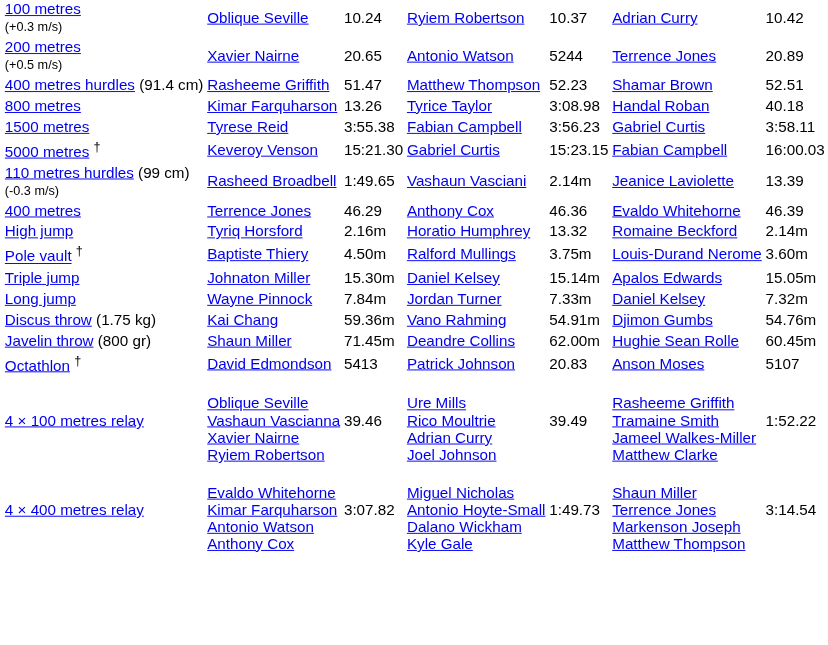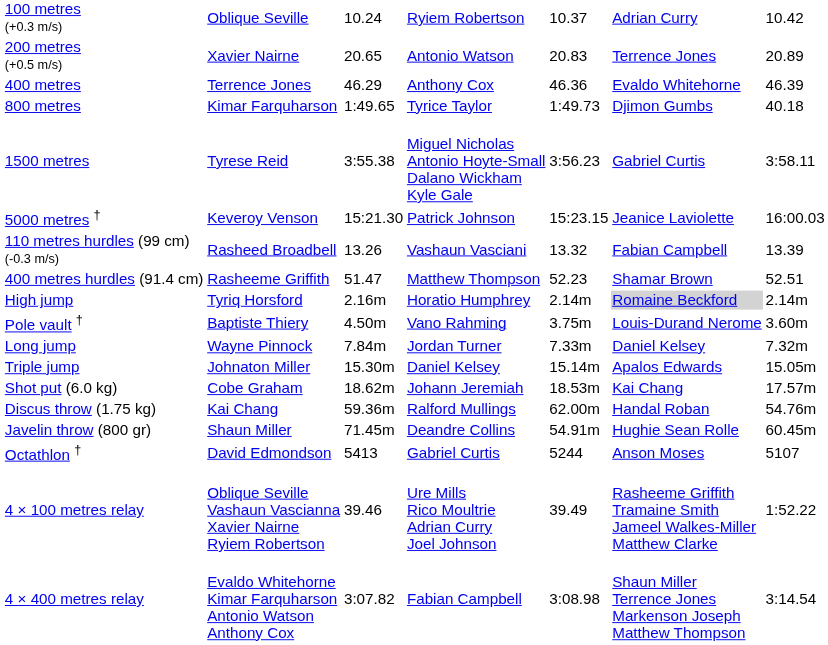 <table>
 <tr>
 <td><a href='#'>100 metres</a> <br> <small>(+0.3 m/s)</small></td>
 <td align=left><a href='#'>Oblique Seville</a> <br> </td>
 <td>10.24</td>
 <td align=left><a href='#'>Ryiem Robertson</a> <br> </td>
 <td>10.37</td>
 <td align=left><a href='#'>Adrian Curry</a> <br> </td>
 <td>10.42</td>
 </tr>
 <tr>
 <td><a href='#'>200 metres</a> <br> <small>(+0.5 m/s)</small></td>
 <td align=left><a href='#'>Xavier Nairne</a> <br> </td>
 <td>20.65</td>
 <td align=left><a href='#'>Antonio Watson</a> <br> </td>
-<td>5244</td>
+<td>20.83</td>
 <td align=left><a href='#'>Terrence Jones</a> <br> </td>
 <td>20.89</td>
+</tr>
+<tr>
+<td><a href='#'>400 metres</a></td>
+<td align=left><a href='#'>Terrence Jones</a> <br> </td>
+<td>46.29</td>
+<td align=left><a href='#'>Anthony Cox</a> <br> </td>
+<td>46.36</td>
+<td align=left><a href='#'>Evaldo Whitehorne</a> <br> </td>
+<td>46.39</td>
+</tr>
+<tr>
+<td><a href='#'>800 metres</a></td>
+<td align=left><a href='#'>Kimar Farquharson</a> <br> </td>
+<td>1:49.65</td>
+<td align=left><a href='#'>Tyrice Taylor</a> <br> </td>
+<td>1:49.73</td>
+<td align=left><a href='#'>Djimon Gumbs</a> <br> </td>
+<td>40.18</td>
+</tr>
+<tr>
+<td><a href='#'>1500 metres</a></td>
+<td align=left><a href='#'>Tyrese Reid</a> <br> </td>
+<td>3:55.38</td>
+<td align=left> <br> <a href='#'>Miguel Nicholas</a> <br> <a href='#'>Antonio Hoyte-Small</a> <br> <a href='#'>Dalano Wickham</a> <br> <a href='#'>Kyle Gale</a></td>
+<td>3:56.23</td>
+<td align=left><a href='#'>Gabriel Curtis</a> <br> </td>
+<td>3:58.11</td>
+</tr>
+<tr>
+<td><a href='#'>5000 metres</a> <sup>†</sup></td>
+<td align=left><a href='#'>Keveroy Venson</a> <br> </td>
+<td>15:21.30</td>
+<td align=left><a href='#'>Patrick Johnson</a> <br> </td>
+<td>15:23.15</td>
+<td align=left><a href='#'>Jeanice Laviolette</a> <br> </td>
+<td>16:00.03</td>
+</tr>
+<tr>
+<td><a href='#'>110 metres hurdles</a> (99 cm) <br> <small>(-0.3 m/s)</small></td>
+<td align=left><a href='#'>Rasheed Broadbell</a> <br> </td>
+<td>13.26</td>
+<td align=left><a href='#'>Vashaun Vasciani</a> <br> </td>
+<td>13.32</td>
+<td align=left><a href='#'>Fabian Campbell</a> <br> </td>
+<td>13.39</td>
 </tr>
 <tr>
 <td><a href='#'>400 metres hurdles</a> (91.4 cm)</td>
 <td align=left><a href='#'>Rasheeme Griffith</a> <br> </td>
 <td>51.47</td>
 <td align=left><a href='#'>Matthew Thompson</a> <br> </td>
 <td>52.23</td>
 <td align=left><a href='#'>Shamar Brown</a> <br> </td>
 <td>52.51</td>
 </tr>
 <tr>
-<td><a href='#'>800 metres</a></td>
-<td align=left><a href='#'>Kimar Farquharson</a> <br> </td>
-<td>13.26</td>
-<td align=left><a href='#'>Tyrice Taylor</a> <br> </td>
-<td>3:08.98</td>
-<td align=left><a href='#'>Handal Roban</a> <br> <small></small></td>
-<td>40.18</td>
-</tr>
-<tr>
-<td><a href='#'>1500 metres</a></td>
-<td align=left><a href='#'>Tyrese Reid</a> <br> </td>
-<td>3:55.38</td>
-<td align=left><a href='#'>Fabian Campbell</a> <br> </td>
-<td>3:56.23</td>
-<td align=left><a href='#'>Gabriel Curtis</a> <br> </td>
-<td>3:58.11</td>
-</tr>
-<tr>
-<td><a href='#'>5000 metres</a> <sup>†</sup></td>
-<td align=left><a href='#'>Keveroy Venson</a> <br> </td>
-<td>15:21.30</td>
-<td align=left><a href='#'>Gabriel Curtis</a> <br> </td>
-<td>15:23.15</td>
-<td align=left><a href='#'>Fabian Campbell</a> <br> </td>
-<td>16:00.03</td>
-</tr>
-<tr>
-<td><a href='#'>110 metres hurdles</a> (99 cm) <br> <small>(-0.3 m/s)</small></td>
-<td align=left><a href='#'>Rasheed Broadbell</a> <br> </td>
-<td>1:49.65</td>
-<td align=left><a href='#'>Vashaun Vasciani</a> <br> </td>
-<td>2.14m</td>
-<td align=left><a href='#'>Jeanice Laviolette</a> <br> </td>
-<td>13.39</td>
-</tr>
-<tr>
-<td><a href='#'>400 metres</a></td>
-<td align=left><a href='#'>Terrence Jones</a> <br> </td>
-<td>46.29</td>
-<td align=left><a href='#'>Anthony Cox</a> <br> </td>
-<td>46.36</td>
-<td align=left><a href='#'>Evaldo Whitehorne</a> <br> </td>
-<td>46.39</td>
-</tr>
-<tr>
 <td><a href='#'>High jump</a></td>
 <td align=left><a href='#'>Tyriq Horsford</a> <br> </td>
 <td>2.16m</td>
 <td align=left><a href='#'>Horatio Humphrey</a> <br> </td>
-<td>13.32</td>
-<td align=left><a href='#'>Romaine Beckford</a> <br> </td>
+<td>2.14m</td>
+<td align=left style="background: lightgrey;"><a href='#'>Romaine Beckford</a> <br> </td>
 <td>2.14m</td>
 </tr>
 <tr>
 <td><a href='#'>Pole vault</a> <sup>†</sup></td>
 <td align=left><a href='#'>Baptiste Thiery</a> <br> </td>
 <td>4.50m</td>
-<td align=left><a href='#'>Ralford Mullings</a> <br> </td>
+<td align=left><a href='#'>Vano Rahming</a> <br> </td>
 <td>3.75m</td>
 <td align=left><a href='#'>Louis-Durand Nerome</a> <br> </td>
 <td>3.60m</td>
+</tr>
+<tr>
+<td><a href='#'>Long jump</a></td>
+<td align=left><a href='#'>Wayne Pinnock</a> <br> </td>
+<td>7.84m</td>
+<td align=left><a href='#'>Jordan Turner</a> <br> </td>
+<td>7.33m</td>
+<td align=left><a href='#'>Daniel Kelsey</a> <br> </td>
+<td>7.32m</td>
 </tr>
 <tr>
 <td><a href='#'>Triple jump</a></td>
 <td align=left><a href='#'>Johnaton Miller</a> <br> </td>
 <td>15.30m</td>
 <td align=left><a href='#'>Daniel Kelsey</a> <br> </td>
 <td>15.14m</td>
 <td align=left><a href='#'>Apalos Edwards</a> <br> </td>
 <td>15.05m</td>
 </tr>
 <tr>
-<td><a href='#'>Long jump</a></td>
-<td align=left><a href='#'>Wayne Pinnock</a> <br> </td>
-<td>7.84m</td>
-<td align=left><a href='#'>Jordan Turner</a> <br> </td>
-<td>7.33m</td>
-<td align=left><a href='#'>Daniel Kelsey</a> <br> </td>
-<td>7.32m</td>
+<td><a href='#'>Shot put</a> (6.0 kg)</td>
+<td align=left><a href='#'>Cobe Graham</a> <br> </td>
+<td>18.62m</td>
+<td align=left><a href='#'>Johann Jeremiah</a> <br> </td>
+<td>18.53m</td>
+<td align=left><a href='#'>Kai Chang</a> <br> </td>
+<td>17.57m</td>
 </tr>
 <tr>
 <td><a href='#'>Discus throw</a> (1.75 kg)</td>
 <td align=left><a href='#'>Kai Chang</a> <br> </td>
 <td>59.36m</td>
-<td align=left><a href='#'>Vano Rahming</a> <br> </td>
-<td>54.91m</td>
-<td align=left><a href='#'>Djimon Gumbs</a> <br> </td>
+<td align=left><a href='#'>Ralford Mullings</a> <br> </td>
+<td>62.00m</td>
+<td align=left><a href='#'>Handal Roban</a> <br> <small></small></td>
 <td>54.76m</td>
 </tr>
 <tr>
 <td><a href='#'>Javelin throw</a> (800 gr)</td>
 <td align=left><a href='#'>Shaun Miller</a> <br> </td>
 <td>71.45m</td>
 <td align=left><a href='#'>Deandre Collins</a> <br> </td>
-<td>62.00m</td>
+<td>54.91m</td>
 <td align=left><a href='#'>Hughie Sean Rolle</a> <br> </td>
 <td>60.45m</td>
 </tr>
 <tr>
 <td><a href='#'>Octathlon</a> <sup>†</sup></td>
 <td align=left><a href='#'>David Edmondson</a> <br> </td>
 <td>5413</td>
-<td align=left><a href='#'>Patrick Johnson</a> <br> </td>
-<td>20.83</td>
+<td align=left><a href='#'>Gabriel Curtis</a> <br> </td>
+<td>5244</td>
 <td align=left><a href='#'>Anson Moses</a> <br> </td>
 <td>5107</td>
 </tr>
 <tr>
 <td><a href='#'>4 × 100 metres relay</a></td>
 <td align=left> <br> <a href='#'>Oblique Seville</a> <br> <a href='#'>Vashaun Vascianna</a> <br> <a href='#'>Xavier Nairne</a> <br> <a href='#'>Ryiem Robertson</a></td>
 <td>39.46</td>
 <td align=left> <br> <a href='#'>Ure Mills</a> <br> <a href='#'>Rico Moultrie</a> <br> <a href='#'>Adrian Curry</a> <br> <a href='#'>Joel Johnson</a></td>
 <td>39.49</td>
 <td align=left> <br> <a href='#'>Rasheeme Griffith</a> <br> <a href='#'>Tramaine Smith</a> <br> <a href='#'>Jameel Walkes-Miller</a> <br> <a href='#'>Matthew Clarke</a></td>
 <td>1:52.22</td>
 </tr>
 <tr>
 <td><a href='#'>4 × 400 metres relay</a></td>
 <td align=left> <br> <a href='#'>Evaldo Whitehorne</a> <br> <a href='#'>Kimar Farquharson</a> <br> <a href='#'>Antonio Watson</a> <br> <a href='#'>Anthony Cox</a></td>
 <td>3:07.82</td>
-<td align=left> <br> <a href='#'>Miguel Nicholas</a> <br> <a href='#'>Antonio Hoyte-Small</a> <br> <a href='#'>Dalano Wickham</a> <br> <a href='#'>Kyle Gale</a></td>
-<td>1:49.73</td>
+<td align=left><a href='#'>Fabian Campbell</a> <br> </td>
+<td>3:08.98</td>
 <td align=left> <br> <a href='#'>Shaun Miller</a> <br> <a href='#'>Terrence Jones</a> <br> <a href='#'>Markenson Joseph</a> <br> <a href='#'>Matthew Thompson</a></td>
 <td>3:14.54</td>
 </tr>
 </table>
